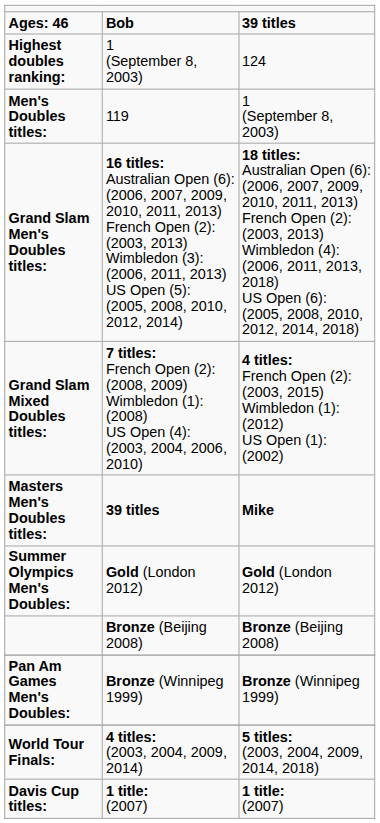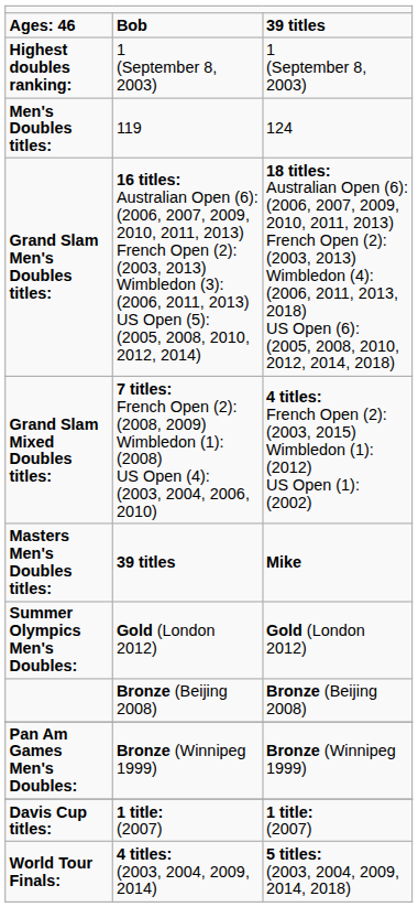 <table class="wikitable" style="float:right; width:350px; font-size:85%; clear:right;">
 <tr>
 <td colspan=3></td>
 </tr>
 <tr>
 <td><strong>Ages: 46</strong></td>
 <td><strong>Bob</strong></td>
 <td><strong>39 titles</strong></td>
 </tr>
 <tr>
 <td><strong>Highest doubles<br>ranking:</strong></td>
 <td>1<br>(September 8, 2003)</td>
-<td>124</td>
+<td>1<br>(September 8, 2003)</td>
 </tr>
 <tr>
 <td><strong>Men's Doubles titles:</strong></td>
 <td>119</td>
-<td>1<br>(September 8, 2003)</td>
+<td>124</td>
 </tr>
 <tr>
 <td><strong>Grand Slam<br>Men's Doubles titles:</strong></td>
 <td><strong>16 titles:</strong><br>Australian Open (6):<br>(2006, 2007, 2009, 2010, 2011, 2013)<br>French Open (2):<br>(2003, 2013)<br>Wimbledon (3):<br>(2006, 2011, 2013)<br>US Open (5):<br>(2005, 2008, 2010, 2012, 2014)</td>
 <td><strong>18 titles:</strong><br>Australian Open (6):<br>(2006, 2007, 2009, 2010, 2011, 2013)<br>French Open (2):<br>(2003, 2013)<br>Wimbledon (4):<br>(2006, 2011, 2013, 2018)<br>US Open (6):<br>(2005, 2008, 2010, 2012, 2014, 2018)</td>
 </tr>
 <tr>
 <td><strong>Grand Slam Mixed<br>Doubles titles:</strong></td>
 <td><strong>7 titles:</strong><br>French Open (2):<br>(2008, 2009)<br>Wimbledon (1):<br>(2008)<br>US Open (4):<br>(2003, 2004, 2006, 2010)</td>
 <td><strong>4 titles:</strong><br>French Open (2):<br>(2003, 2015)<br>Wimbledon (1):<br>(2012)<br>US Open (1):<br>(2002)</td>
 </tr>
 <tr>
 <td><strong>Masters Men's<br>Doubles titles:</strong></td>
 <td><strong>39 titles</strong></td>
 <td><strong>Mike</strong></td>
 </tr>
 <tr>
 <td><strong>Summer Olympics<br>Men's Doubles:</strong></td>
 <td> <strong>Gold</strong> (London 2012)</td>
 <td> <strong>Gold</strong> (London 2012)</td>
 </tr>
 <tr>
 <td><br></td>
 <td> <strong>Bronze</strong> (Beijing 2008)</td>
 <td> <strong>Bronze</strong> (Beijing 2008)</td>
 </tr>
 <tr>
 </tr>
 <tr>
 <td><strong>Pan Am Games<br>Men's Doubles:</strong></td>
 <td> <strong>Bronze</strong> (Winnipeg 1999)</td>
 <td> <strong>Bronze</strong> (Winnipeg 1999)</td>
 </tr>
 <tr>
 </tr>
 <tr>
+<td><strong>Davis Cup titles:</strong></td>
+<td><strong>1 title:</strong><br>(2007)</td>
+<td><strong>1 title:</strong><br>(2007)</td>
+</tr>
+<tr>
 <td><strong>World Tour Finals:</strong></td>
 <td><strong>4 titles:</strong><br>(2003, 2004, 2009, 2014)</td>
 <td><strong>5 titles:</strong><br>(2003, 2004, 2009, 2014, 2018)</td>
 </tr>
-<tr>
-<td><strong>Davis Cup titles:</strong></td>
-<td><strong>1 title:</strong><br>(2007)</td>
-<td><strong>1 title:</strong><br>(2007)</td>
-</tr>
 </table>
